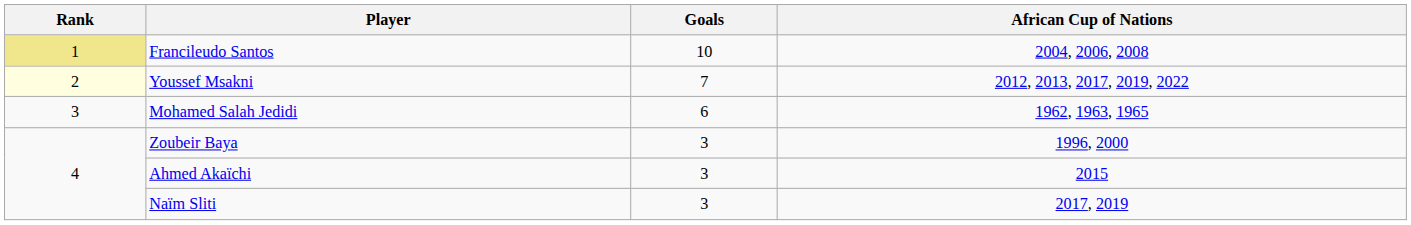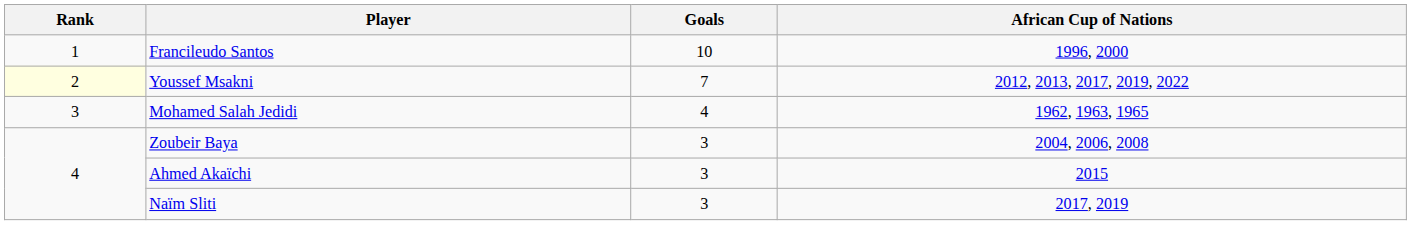 <table class="wikitable alternance" width="70%" style="font-size:100%; text-align:center; line-height:23px;">
 <tr>
 <th>Rank</th>
 <th>Player</th>
 <th>Goals</th>
 <th>African Cup of Nations</th>
 </tr>
 <tr>
-<td style="background: khaki;">1</td>
+<td>1</td>
 <td align="left"><a href='#'>Francileudo Santos</a></td>
 <td>10</td>
-<td><a href='#'>2004</a>, <a href='#'>2006</a>, <a href='#'>2008</a></td>
+<td><a href='#'>1996</a>, <a href='#'>2000</a></td>
 </tr>
 <tr>
 <td style="background: lightyellow;">2</td>
 <td align="left"><a href='#'>Youssef Msakni</a></td>
 <td>7</td>
 <td><a href='#'>2012</a>, <a href='#'>2013</a>, <a href='#'>2017</a>, <a href='#'>2019</a>, <a href='#'>2022</a></td>
 </tr>
 <tr>
 <td>3</td>
 <td align="left"><a href='#'>Mohamed Salah Jedidi</a></td>
-<td>6</td>
+<td>4</td>
 <td><a href='#'>1962</a>, <a href='#'>1963</a>, <a href='#'>1965</a></td>
 </tr>
 <tr>
 <td rowspan="3">4</td>
 <td align="left"><a href='#'>Zoubeir Baya</a></td>
 <td>3</td>
-<td><a href='#'>1996</a>, <a href='#'>2000</a></td>
+<td><a href='#'>2004</a>, <a href='#'>2006</a>, <a href='#'>2008</a></td>
 </tr>
 <tr>
 <td align="left"><a href='#'>Ahmed Akaïchi</a></td>
 <td>3</td>
 <td><a href='#'>2015</a></td>
 </tr>
 <tr>
 <td align="left"><a href='#'>Naïm Sliti</a></td>
 <td>3</td>
 <td><a href='#'>2017</a>, <a href='#'>2019</a></td>
 </tr>
 </table>
